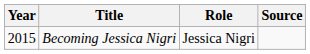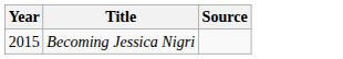 <table class="wikitable sortable">
 <tr>
 <th>Year</th>
 <th>Title</th>
-<th>Role</th>
 <th>Source</th>
 </tr>
 <tr>
 <td>2015</td>
 <td><em>Becoming Jessica Nigri</em></td>
-<td>Jessica Nigri</td>
 <td></td>
 </tr>
 </table>
